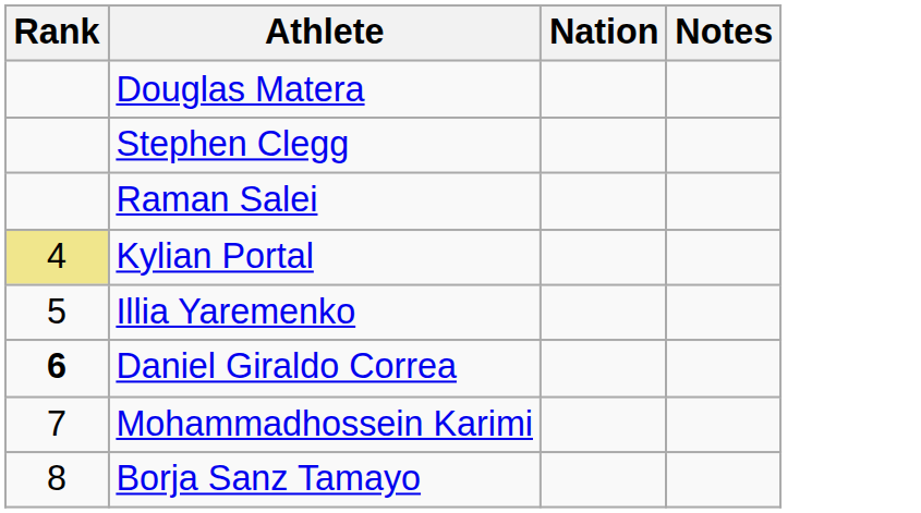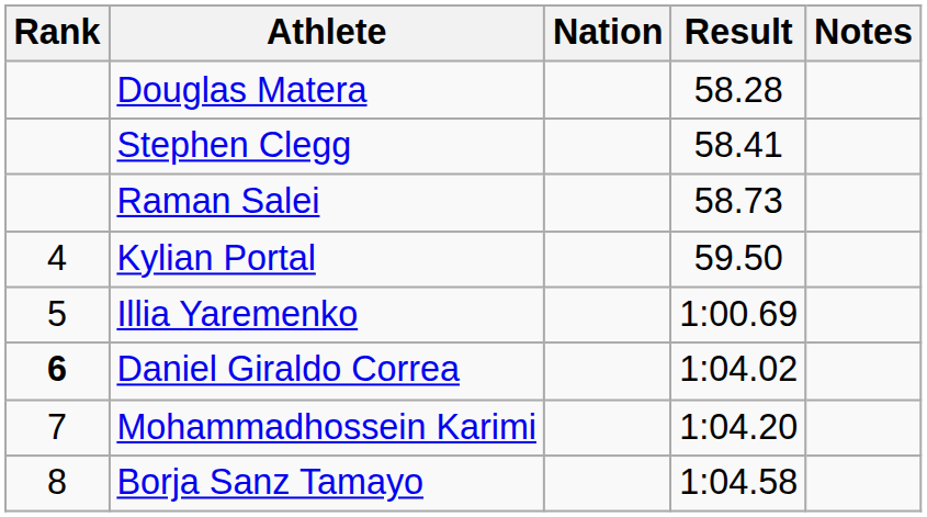 <table class="wikitable sortable" style="text-align:center">
 <tr>
 <th>Rank</th>
 <th>Athlete</th>
 <th>Nation</th>
+<th>Result</th>
 <th>Notes</th>
 </tr>
 <tr>
 <td></td>
 <td align=left><a href='#'>Douglas Matera</a></td>
 <td align=left></td>
+<td>58.28</td>
 <td></td>
 </tr>
 <tr>
 <td></td>
 <td align=left><a href='#'>Stephen Clegg</a></td>
 <td align=left></td>
+<td>58.41</td>
 <td></td>
 </tr>
 <tr>
 <td></td>
 <td align=left><a href='#'>Raman Salei</a></td>
 <td align=left></td>
+<td>58.73</td>
 <td></td>
 </tr>
 <tr>
-<td style="background: khaki;">4</td>
+<td>4</td>
 <td align=left><a href='#'>Kylian Portal</a></td>
 <td align=left></td>
+<td>59.50</td>
 <td></td>
 </tr>
 <tr>
 <td>5</td>
 <td align=left><a href='#'>Illia Yaremenko</a></td>
 <td align=left></td>
+<td>1:00.69</td>
 <td></td>
 </tr>
 <tr>
 <td><strong>6</strong></td>
 <td align=left><a href='#'>Daniel Giraldo Correa</a></td>
 <td align=left></td>
+<td>1:04.02</td>
 <td></td>
 </tr>
 <tr>
 <td>7</td>
 <td align=left><a href='#'>Mohammadhossein Karimi</a></td>
 <td align=left></td>
+<td>1:04.20</td>
 <td></td>
 </tr>
 <tr>
 <td>8</td>
 <td align=left><a href='#'>Borja Sanz Tamayo</a></td>
 <td align=left></td>
+<td>1:04.58</td>
 <td></td>
 </tr>
 </table>
